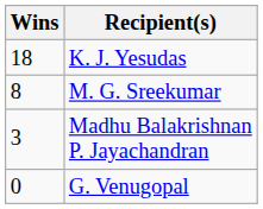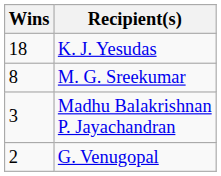 <table class="wikitable">
 <tr>
 <th>Wins</th>
 <th>Recipient(s)</th>
 </tr>
 <tr>
 <td>18</td>
 <td><a href='#'>K. J. Yesudas</a></td>
 </tr>
 <tr>
 <td>8</td>
 <td><a href='#'>M. G. Sreekumar</a></td>
 </tr>
 <tr>
 <td>3</td>
 <td><a href='#'>Madhu Balakrishnan</a><br><a href='#'>P. Jayachandran</a></td>
 </tr>
 <tr>
-<td>0</td>
+<td>2</td>
 <td><a href='#'>G. Venugopal</a></td>
 </tr>
 </table>
